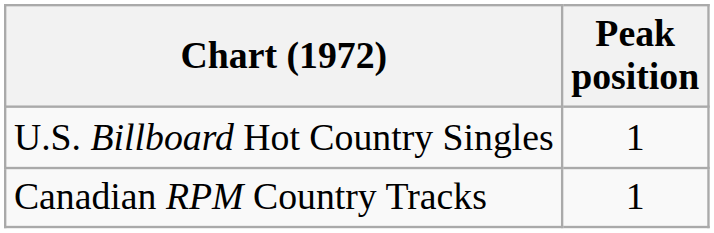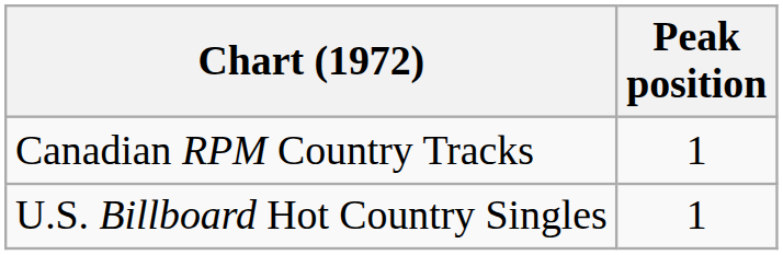 <table class="wikitable sortable">
 <tr>
 <th align="left">Chart (1972)</th>
 <th align="center">Peak<br>position</th>
 </tr>
 <tr>
+<td align="left">Canadian <em>RPM</em> Country Tracks</td>
+<td align="center">1</td>
+</tr>
+<tr>
 <td align="left">U.S. <em>Billboard</em> Hot Country Singles</td>
 <td align="center">1</td>
 </tr>
-<tr>
-<td align="left">Canadian <em>RPM</em> Country Tracks</td>
-<td align="center">1</td>
-</tr>
 </table>
